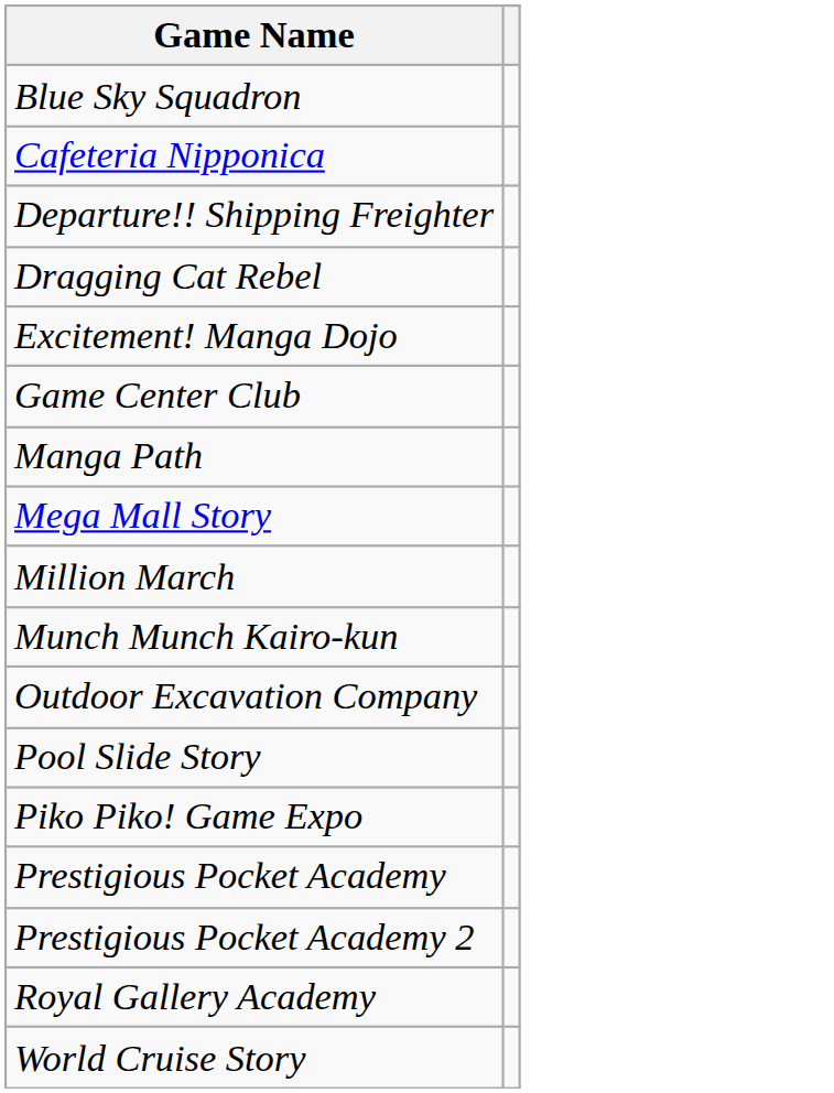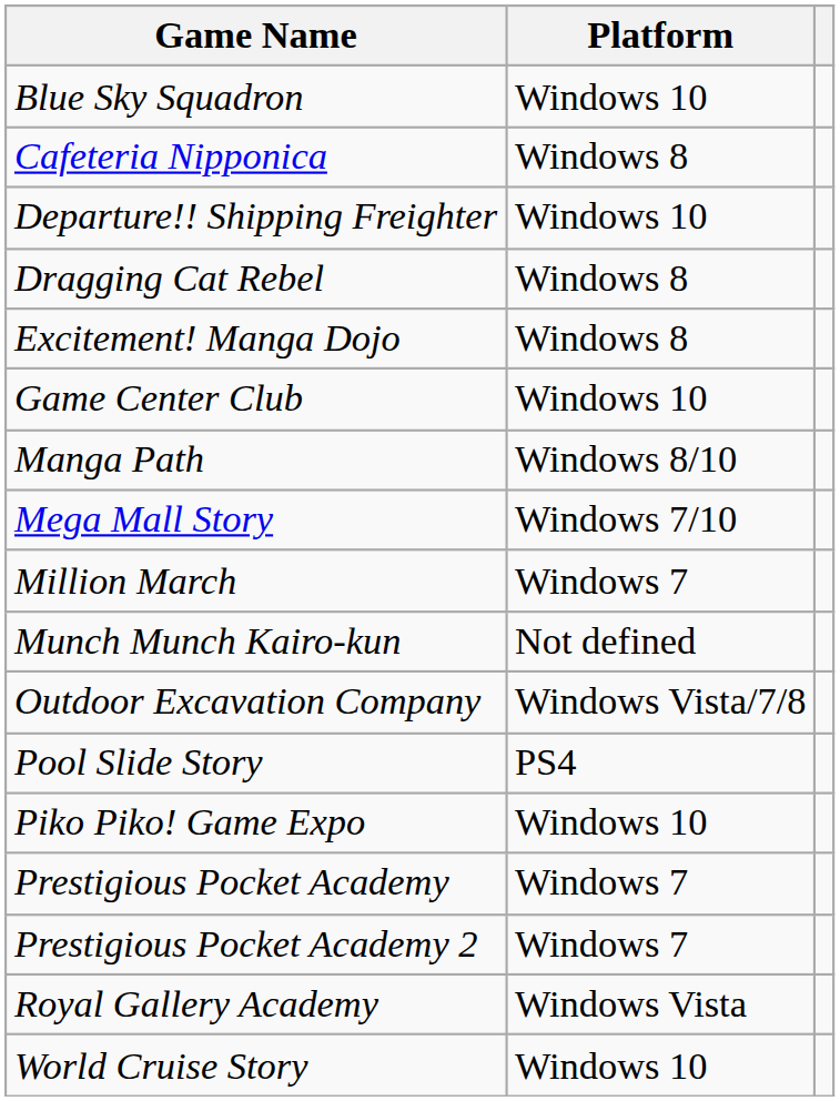 <table class="wikitable sortable">
 <tr>
 <th>Game Name</th>
+<th>Platform</th>
 <th></th>
 </tr>
 <tr>
 <td><em>Blue Sky Squadron</em></td>
+<td>Windows 10</td>
 <td></td>
 </tr>
 <tr>
 <td><em><a href='#'>Cafeteria Nipponica</a></em></td>
+<td>Windows 8</td>
 <td></td>
 </tr>
 <tr>
 <td><em>Departure!! Shipping Freighter</em></td>
+<td>Windows 10</td>
 <td></td>
 </tr>
 <tr>
 <td><em>Dragging Cat Rebel</em></td>
+<td>Windows 8</td>
 <td></td>
 </tr>
 <tr>
 <td><em>Excitement! Manga Dojo</em></td>
+<td>Windows 8</td>
 <td></td>
 </tr>
 <tr>
 <td><em>Game Center Club</em></td>
+<td>Windows 10</td>
 <td></td>
 </tr>
 <tr>
 <td><em>Manga Path</em></td>
+<td>Windows 8/10</td>
 <td></td>
 </tr>
 <tr>
 <td><em><a href='#'>Mega Mall Story</a></em></td>
+<td>Windows 7/10</td>
 <td></td>
 </tr>
 <tr>
 <td><em>Million March</em></td>
+<td>Windows 7</td>
 <td></td>
 </tr>
 <tr>
 <td><em>Munch Munch Kairo-kun</em></td>
+<td>Not defined</td>
 <td></td>
 </tr>
 <tr>
 <td><em>Outdoor Excavation Company</em></td>
+<td>Windows Vista/7/8</td>
 <td></td>
 </tr>
 <tr>
 <td><em>Pool Slide Story</em></td>
+<td>PS4</td>
 <td align=center></td>
 </tr>
 <tr>
 <td><em>Piko Piko! Game Expo</em></td>
+<td>Windows 10</td>
 <td></td>
 </tr>
 <tr>
 <td><em>Prestigious Pocket Academy</em></td>
+<td>Windows 7</td>
 <td></td>
 </tr>
 <tr>
 <td><em>Prestigious Pocket Academy 2</em></td>
+<td>Windows 7</td>
 <td></td>
 </tr>
 <tr>
 <td><em>Royal Gallery Academy</em></td>
+<td>Windows Vista</td>
 <td></td>
 </tr>
 <tr>
 <td><em>World Cruise Story</em></td>
+<td>Windows 10</td>
 <td></td>
 </tr>
 </table>
